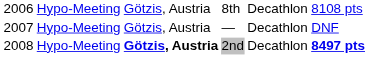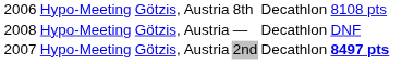 <table>
 <tr>
 <td>2006</td>
 <td><a href='#'>Hypo-Meeting</a></td>
 <td><a href='#'>Götzis</a>, Austria</td>
 <td>8th</td>
 <td>Decathlon</td>
 <td><a href='#'>8108 pts</a></td>
 </tr>
 <tr>
-<td>2007</td>
+<td>2008</td>
 <td><a href='#'>Hypo-Meeting</a></td>
 <td><a href='#'>Götzis</a>, Austria</td>
 <td>—</td>
 <td>Decathlon</td>
 <td><a href='#'>DNF</a></td>
 </tr>
 <tr>
-<td>2008</td>
+<td>2007</td>
 <td><a href='#'>Hypo-Meeting</a></td>
-<td><strong><a href='#'>Götzis</a>, Austria</strong></td>
+<td><a href='#'>Götzis</a>, Austria</td>
 <td bgcolor="silver">2nd</td>
 <td>Decathlon</td>
 <td><strong><a href='#'>8497 pts</a></strong></td>
 </tr>
 <tr>
 </tr>
 </table>
